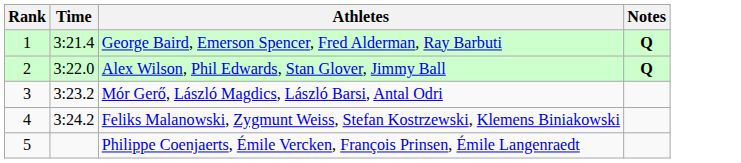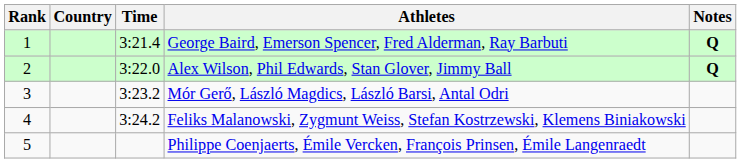 <table class="wikitable sortable" style="text-align:center">
 <tr>
 <th>Rank</th>
+<th>Country</th>
 <th>Time</th>
 <th>Athletes</th>
 <th>Notes</th>
 </tr>
 <tr bgcolor=ccffcc>
 <td>1</td>
+<td align=left></td>
 <td align=left>3:21.4</td>
 <td align=left><a href='#'>George Baird</a>, <a href='#'>Emerson Spencer</a>, <a href='#'>Fred Alderman</a>, <a href='#'>Ray Barbuti</a></td>
 <td><strong>Q</strong></td>
 </tr>
 <tr bgcolor=ccffcc>
 <td>2</td>
+<td align=left></td>
 <td align=left>3:22.0</td>
 <td align=left><a href='#'>Alex Wilson</a>, <a href='#'>Phil Edwards</a>, <a href='#'>Stan Glover</a>, <a href='#'>Jimmy Ball</a></td>
 <td><strong>Q</strong></td>
 </tr>
 <tr>
 <td>3</td>
+<td align=left></td>
 <td align=left>3:23.2</td>
 <td align=left><a href='#'>Mór Gerő</a>, <a href='#'>László Magdics</a>, <a href='#'>László Barsi</a>, <a href='#'>Antal Odri</a></td>
 <td></td>
 </tr>
 <tr>
 <td>4</td>
+<td align=left></td>
 <td align=left>3:24.2</td>
 <td align=left><a href='#'>Feliks Malanowski</a>, <a href='#'>Zygmunt Weiss</a>, <a href='#'>Stefan Kostrzewski</a>, <a href='#'>Klemens Biniakowski</a></td>
 <td></td>
 </tr>
 <tr>
 <td>5</td>
 <td align=left></td>
+<td align=left></td>
 <td align=left><a href='#'>Philippe Coenjaerts</a>, <a href='#'>Émile Vercken</a>, <a href='#'>François Prinsen</a>, <a href='#'>Émile Langenraedt</a></td>
 <td></td>
 </tr>
 </table>
